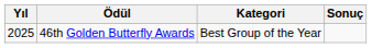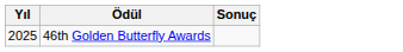 <table class="wikitable">
 <tr>
 <th>Yıl</th>
 <th>Ödül</th>
-<th>Kategori</th>
 <th>Sonuç</th>
 </tr>
 <tr>
 <td>2025</td>
 <td>46th <a href='#'>Golden Butterfly Awards</a></td>
-<td>Best Group of the Year</td>
 <td></td>
 </tr>
 </table>
